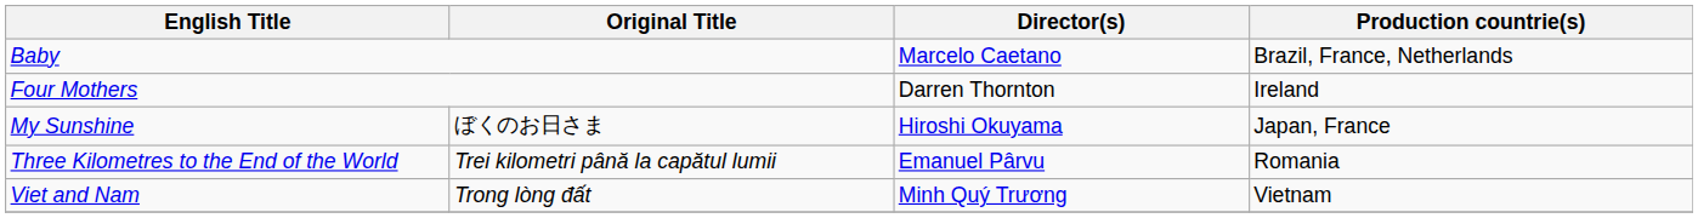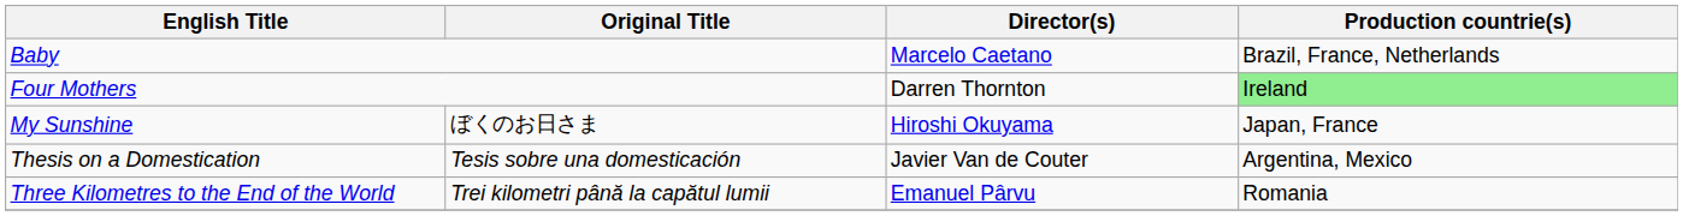 <table class="wikitable" style="width:100%; margin-bottom:4px">
 <tr>
 <th scope="col" width="25%">English Title</th>
 <th scope="col" width="25%">Original Title</th>
 <th scope="col" width="20%">Director(s)</th>
 <th scope="col" width="25%">Production countrie(s)</th>
 </tr>
 <tr>
 <td colspan="2"><em><a href='#'>Baby</a></em></td>
 <td><a href='#'>Marcelo Caetano</a></td>
 <td>Brazil, France, Netherlands</td>
 </tr>
 <tr>
 <td colspan="2"><em><a href='#'>Four Mothers</a></em></td>
 <td>Darren Thornton</td>
-<td>Ireland</td>
+<td style="background: lightgreen;">Ireland</td>
 </tr>
 <tr>
 <td><em><a href='#'>My Sunshine</a></em></td>
 <td>ぼくのお日さま</td>
 <td><a href='#'>Hiroshi Okuyama</a></td>
 <td>Japan, France</td>
 </tr>
 <tr>
+<td><em>Thesis on a Domestication</em></td>
+<td><em>Tesis sobre una domesticación</em></td>
+<td>Javier Van de Couter</td>
+<td>Argentina, Mexico</td>
+</tr>
+<tr>
 <td><em><a href='#'>Three Kilometres to the End of the World</a></em></td>
 <td><em>Trei kilometri până la capătul lumii</em></td>
 <td><a href='#'>Emanuel Pârvu</a></td>
 <td>Romania</td>
 </tr>
 <tr>
-<td><em><a href='#'>Viet and Nam</a></em></td>
-<td><em>Trong lòng đất</em></td>
-<td><a href='#'>Minh Quý Trương</a></td>
-<td>Vietnam</td>
-</tr>
-<tr>
 </tr>
 </table>
